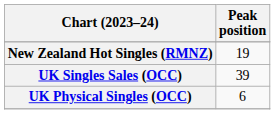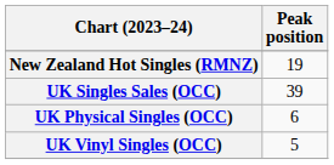 <table class="wikitable sortable plainrowheaders" style="text-align:center">
 <tr>
 <th scope="col">Chart (2023–24)</th>
 <th scope="col">Peak<br>position</th>
 </tr>
 <tr>
 </tr>
 <tr>
 <th scope="row">New Zealand Hot Singles (<a href='#'>RMNZ</a>)</th>
 <td>19</td>
 </tr>
 <tr>
 <th scope="row"><a href='#'>UK Singles Sales</a> (<a href='#'>OCC</a>)</th>
 <td>39</td>
 </tr>
 <tr>
 <th scope="row"><a href='#'>UK Physical Singles</a> (<a href='#'>OCC</a>)</th>
 <td>6</td>
 </tr>
 <tr>
+<th scope="row"><a href='#'>UK Vinyl Singles</a> (<a href='#'>OCC</a>)</th>
+<td>5</td>
+</tr>
+<tr>
 </tr>
 <tr>
 </tr>
 <tr>
 </tr>
 </table>
